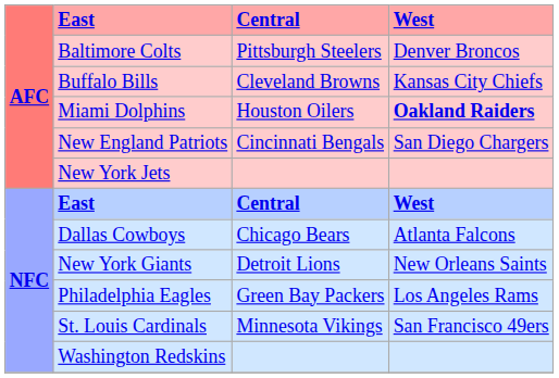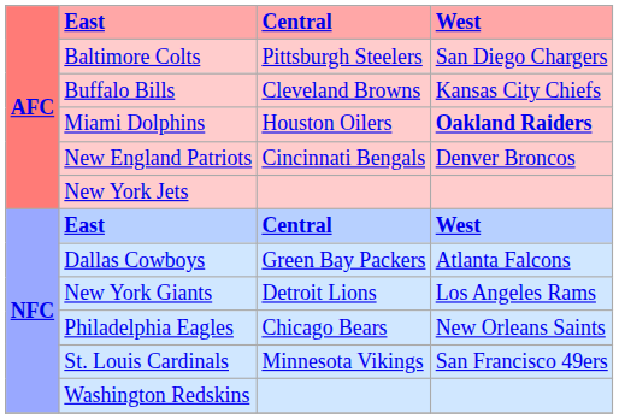 <table class="wikitable">
 <tr>
 <th rowspan="6" style="background-color: #FF7B77;"><strong><a href='#'>AFC</a></strong></th>
 <td style="background-color: #FFA7A7;"><strong><a href='#'>East</a></strong></td>
 <td style="background-color: #FFA7A7;"><strong><a href='#'>Central</a></strong></td>
 <td style="background-color: #FFA7A7;"><strong><a href='#'>West</a></strong></td>
 </tr>
 <tr>
 <td style="background-color: #FFCCCC;"><a href='#'>Baltimore Colts</a></td>
 <td style="background-color: #FFCCCC;"><a href='#'>Pittsburgh Steelers</a></td>
-<td style="background-color: #FFCCCC;"><a href='#'>Denver Broncos</a></td>
+<td style="background-color: #FFCCCC;"><a href='#'>San Diego Chargers</a></td>
 </tr>
 <tr>
 <td style="background-color: #FFCCCC;"><a href='#'>Buffalo Bills</a></td>
 <td style="background-color: #FFCCCC;"><a href='#'>Cleveland Browns</a></td>
 <td style="background-color: #FFCCCC;"><a href='#'>Kansas City Chiefs</a></td>
 </tr>
 <tr>
 <td style="background-color: #FFCCCC;"><a href='#'>Miami Dolphins</a></td>
 <td style="background-color: #FFCCCC;"><a href='#'>Houston Oilers</a></td>
 <td style="background-color: #FFCCCC;"><strong><a href='#'>Oakland Raiders</a></strong></td>
 </tr>
 <tr>
 <td style="background-color: #FFCCCC;"><a href='#'>New England Patriots</a></td>
 <td style="background-color: #FFCCCC;"><a href='#'>Cincinnati Bengals</a></td>
-<td style="background-color: #FFCCCC;"><a href='#'>San Diego Chargers</a></td>
+<td style="background-color: #FFCCCC;"><a href='#'>Denver Broncos</a></td>
 </tr>
 <tr>
 <td style="background-color: #FFCCCC;"><a href='#'>New York Jets</a></td>
 <td style="background-color: #FFCCCC;"></td>
 <td style="background-color: #FFCCCC;"></td>
 </tr>
 <tr>
 <th rowspan="6" style="background-color: #99A8FF;"><strong><a href='#'>NFC</a></strong></th>
 <td style="background-color: #B7D0FF;"><strong><a href='#'>East</a></strong></td>
 <td style="background-color: #B7D0FF;"><strong><a href='#'>Central</a></strong></td>
 <td style="background-color: #B7D0FF;"><strong><a href='#'>West</a></strong></td>
 </tr>
 <tr>
 <td style="background-color: #D0E7FF;"><a href='#'>Dallas Cowboys</a></td>
-<td style="background-color: #D0E7FF;"><a href='#'>Chicago Bears</a></td>
+<td style="background-color: #D0E7FF;"><a href='#'>Green Bay Packers</a></td>
 <td style="background-color: #D0E7FF;"><a href='#'>Atlanta Falcons</a></td>
 </tr>
 <tr>
 <td style="background-color: #D0E7FF;"><a href='#'>New York Giants</a></td>
 <td style="background-color: #D0E7FF;"><a href='#'>Detroit Lions</a></td>
-<td style="background-color: #D0E7FF;"><a href='#'>New Orleans Saints</a></td>
+<td style="background-color: #D0E7FF;"><a href='#'>Los Angeles Rams</a></td>
 </tr>
 <tr>
 <td style="background-color: #D0E7FF;"><a href='#'>Philadelphia Eagles</a></td>
-<td style="background-color: #D0E7FF;"><a href='#'>Green Bay Packers</a></td>
-<td style="background-color: #D0E7FF;"><a href='#'>Los Angeles Rams</a></td>
+<td style="background-color: #D0E7FF;"><a href='#'>Chicago Bears</a></td>
+<td style="background-color: #D0E7FF;"><a href='#'>New Orleans Saints</a></td>
 </tr>
 <tr>
 <td style="background-color: #D0E7FF;"><a href='#'>St. Louis Cardinals</a></td>
 <td style="background-color: #D0E7FF;"><a href='#'>Minnesota Vikings</a></td>
 <td style="background-color: #D0E7FF;"><a href='#'>San Francisco 49ers</a></td>
 </tr>
 <tr>
 <td style="background-color: #D0E7FF;"><a href='#'>Washington Redskins</a></td>
 <td style="background-color: #D0E7FF;"></td>
 <td style="background-color: #D0E7FF;"></td>
 </tr>
 <tr>
 </tr>
 </table>
